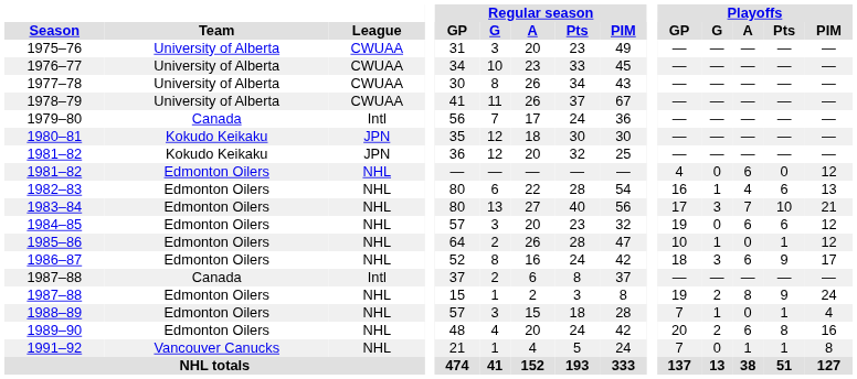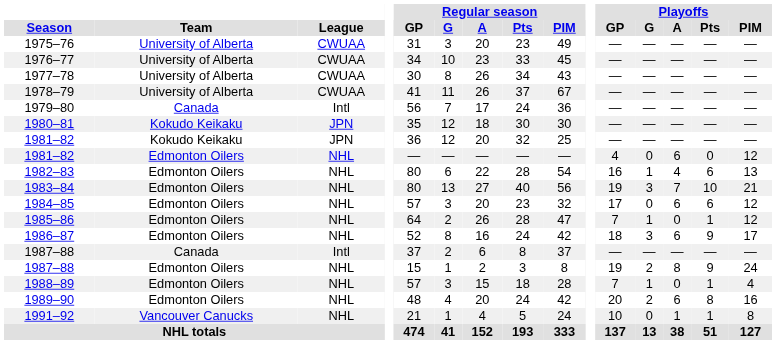 <table border="0" cellpadding="1" cellspacing="0" style="text-align:center; width:60em;">
 <tr style="background:#e0e0e0;">
 <th colspan="3"  bgcolor="#ffffff"> </th>
 <th rowspan="99" bgcolor="#ffffff"> </th>
 <th colspan="5"><a href='#'>Regular season</a></th>
 <th rowspan="99" bgcolor="#ffffff"> </th>
 <th colspan="5"><a href='#'>Playoffs</a></th>
 </tr>
 <tr style="background:#e0e0e0;">
 <th><a href='#'>Season</a></th>
 <th>Team</th>
 <th>League</th>
 <th>GP</th>
 <th><a href='#'>G</a></th>
 <th><a href='#'>A</a></th>
 <th><a href='#'>Pts</a></th>
 <th><a href='#'>PIM</a></th>
 <th>GP</th>
 <th>G</th>
 <th>A</th>
 <th>Pts</th>
 <th>PIM</th>
 </tr>
 <tr>
 <td>1975–76</td>
 <td><a href='#'>University of Alberta</a></td>
 <td><a href='#'>CWUAA</a></td>
 <td>31</td>
 <td>3</td>
 <td>20</td>
 <td>23</td>
 <td>49</td>
 <td>—</td>
 <td>—</td>
 <td>—</td>
 <td>—</td>
 <td>—</td>
 </tr>
 <tr style="background:#f0f0f0;">
 <td>1976–77</td>
 <td>University of Alberta</td>
 <td>CWUAA</td>
 <td>34</td>
 <td>10</td>
 <td>23</td>
 <td>33</td>
 <td>45</td>
 <td>—</td>
 <td>—</td>
 <td>—</td>
 <td>—</td>
 <td>—</td>
 </tr>
 <tr>
 <td>1977–78</td>
 <td>University of Alberta</td>
 <td>CWUAA</td>
 <td>30</td>
 <td>8</td>
 <td>26</td>
 <td>34</td>
 <td>43</td>
 <td>—</td>
 <td>—</td>
 <td>—</td>
 <td>—</td>
 <td>—</td>
 </tr>
 <tr style="background:#f0f0f0;">
 <td>1978–79</td>
 <td>University of Alberta</td>
 <td>CWUAA</td>
 <td>41</td>
 <td>11</td>
 <td>26</td>
 <td>37</td>
 <td>67</td>
 <td>—</td>
 <td>—</td>
 <td>—</td>
 <td>—</td>
 <td>—</td>
 </tr>
 <tr>
 <td>1979–80</td>
 <td><a href='#'>Canada</a></td>
 <td>Intl</td>
 <td>56</td>
 <td>7</td>
 <td>17</td>
 <td>24</td>
 <td>36</td>
 <td>—</td>
 <td>—</td>
 <td>—</td>
 <td>—</td>
 <td>—</td>
 </tr>
 <tr style="background:#f0f0f0;">
 <td><a href='#'>1980–81</a></td>
 <td><a href='#'>Kokudo Keikaku</a></td>
 <td><a href='#'>JPN</a></td>
 <td>35</td>
 <td>12</td>
 <td>18</td>
 <td>30</td>
 <td>30</td>
 <td>—</td>
 <td>—</td>
 <td>—</td>
 <td>—</td>
 <td>—</td>
 </tr>
 <tr>
 <td><a href='#'>1981–82</a></td>
 <td>Kokudo Keikaku</td>
 <td>JPN</td>
 <td>36</td>
 <td>12</td>
 <td>20</td>
 <td>32</td>
 <td>25</td>
 <td>—</td>
 <td>—</td>
 <td>—</td>
 <td>—</td>
 <td>—</td>
 </tr>
 <tr style="background:#f0f0f0;">
 <td><a href='#'>1981–82</a></td>
 <td><a href='#'>Edmonton Oilers</a></td>
 <td><a href='#'>NHL</a></td>
 <td>—</td>
 <td>—</td>
 <td>—</td>
 <td>—</td>
 <td>—</td>
 <td>4</td>
 <td>0</td>
 <td>6</td>
 <td>0</td>
 <td>12</td>
 </tr>
 <tr>
 <td><a href='#'>1982–83</a></td>
 <td>Edmonton Oilers</td>
 <td>NHL</td>
 <td>80</td>
 <td>6</td>
 <td>22</td>
 <td>28</td>
 <td>54</td>
 <td>16</td>
 <td>1</td>
 <td>4</td>
 <td>6</td>
 <td>13</td>
 </tr>
 <tr style="background:#f0f0f0;">
 <td><a href='#'>1983–84</a></td>
 <td>Edmonton Oilers</td>
 <td>NHL</td>
 <td>80</td>
 <td>13</td>
 <td>27</td>
 <td>40</td>
 <td>56</td>
-<td>17</td>
+<td>19</td>
 <td>3</td>
 <td>7</td>
 <td>10</td>
 <td>21</td>
 </tr>
 <tr>
 <td><a href='#'>1984–85</a></td>
 <td>Edmonton Oilers</td>
 <td>NHL</td>
 <td>57</td>
 <td>3</td>
 <td>20</td>
 <td>23</td>
 <td>32</td>
-<td>19</td>
+<td>17</td>
 <td>0</td>
 <td>6</td>
 <td>6</td>
 <td>12</td>
 </tr>
 <tr style="background:#f0f0f0;">
 <td><a href='#'>1985–86</a></td>
 <td>Edmonton Oilers</td>
 <td>NHL</td>
 <td>64</td>
 <td>2</td>
 <td>26</td>
 <td>28</td>
 <td>47</td>
-<td>10</td>
+<td>7</td>
 <td>1</td>
 <td>0</td>
 <td>1</td>
 <td>12</td>
 </tr>
 <tr>
 <td><a href='#'>1986–87</a></td>
 <td>Edmonton Oilers</td>
 <td>NHL</td>
 <td>52</td>
 <td>8</td>
 <td>16</td>
 <td>24</td>
 <td>42</td>
 <td>18</td>
 <td>3</td>
 <td>6</td>
 <td>9</td>
 <td>17</td>
 </tr>
 <tr style="background:#f0f0f0;">
 <td>1987–88</td>
 <td>Canada</td>
 <td>Intl</td>
 <td>37</td>
 <td>2</td>
 <td>6</td>
 <td>8</td>
 <td>37</td>
 <td>—</td>
 <td>—</td>
 <td>—</td>
 <td>—</td>
 <td>—</td>
 </tr>
 <tr>
 <td><a href='#'>1987–88</a></td>
 <td>Edmonton Oilers</td>
 <td>NHL</td>
 <td>15</td>
 <td>1</td>
 <td>2</td>
 <td>3</td>
 <td>8</td>
 <td>19</td>
 <td>2</td>
 <td>8</td>
 <td>9</td>
 <td>24</td>
 </tr>
 <tr style="background:#f0f0f0;">
 <td><a href='#'>1988–89</a></td>
 <td>Edmonton Oilers</td>
 <td>NHL</td>
 <td>57</td>
 <td>3</td>
 <td>15</td>
 <td>18</td>
 <td>28</td>
 <td>7</td>
 <td>1</td>
 <td>0</td>
 <td>1</td>
 <td>4</td>
 </tr>
 <tr>
 <td><a href='#'>1989–90</a></td>
 <td>Edmonton Oilers</td>
 <td>NHL</td>
 <td>48</td>
 <td>4</td>
 <td>20</td>
 <td>24</td>
 <td>42</td>
 <td>20</td>
 <td>2</td>
 <td>6</td>
 <td>8</td>
 <td>16</td>
 </tr>
 <tr style="background:#f0f0f0;">
 <td><a href='#'>1991–92</a></td>
 <td><a href='#'>Vancouver Canucks</a></td>
 <td>NHL</td>
 <td>21</td>
 <td>1</td>
 <td>4</td>
 <td>5</td>
 <td>24</td>
-<td>7</td>
+<td>10</td>
 <td>0</td>
 <td>1</td>
 <td>1</td>
 <td>8</td>
 </tr>
 <tr style="background:#e0e0e0;">
 <th colspan="3">NHL totals</th>
 <th>474</th>
 <th>41</th>
 <th>152</th>
 <th>193</th>
 <th>333</th>
 <th>137</th>
 <th>13</th>
 <th>38</th>
 <th>51</th>
 <th>127</th>
 </tr>
 </table>
